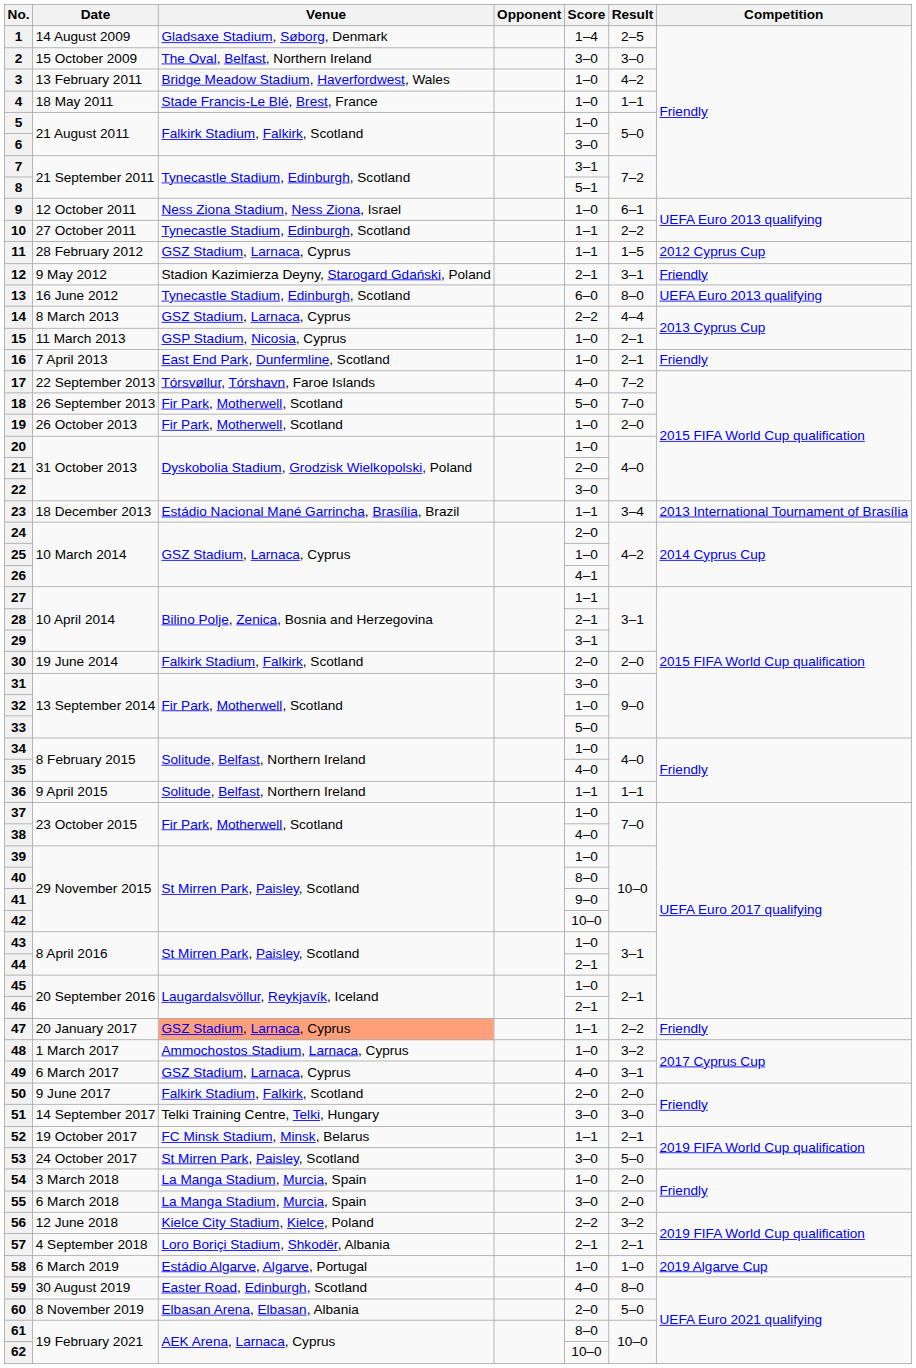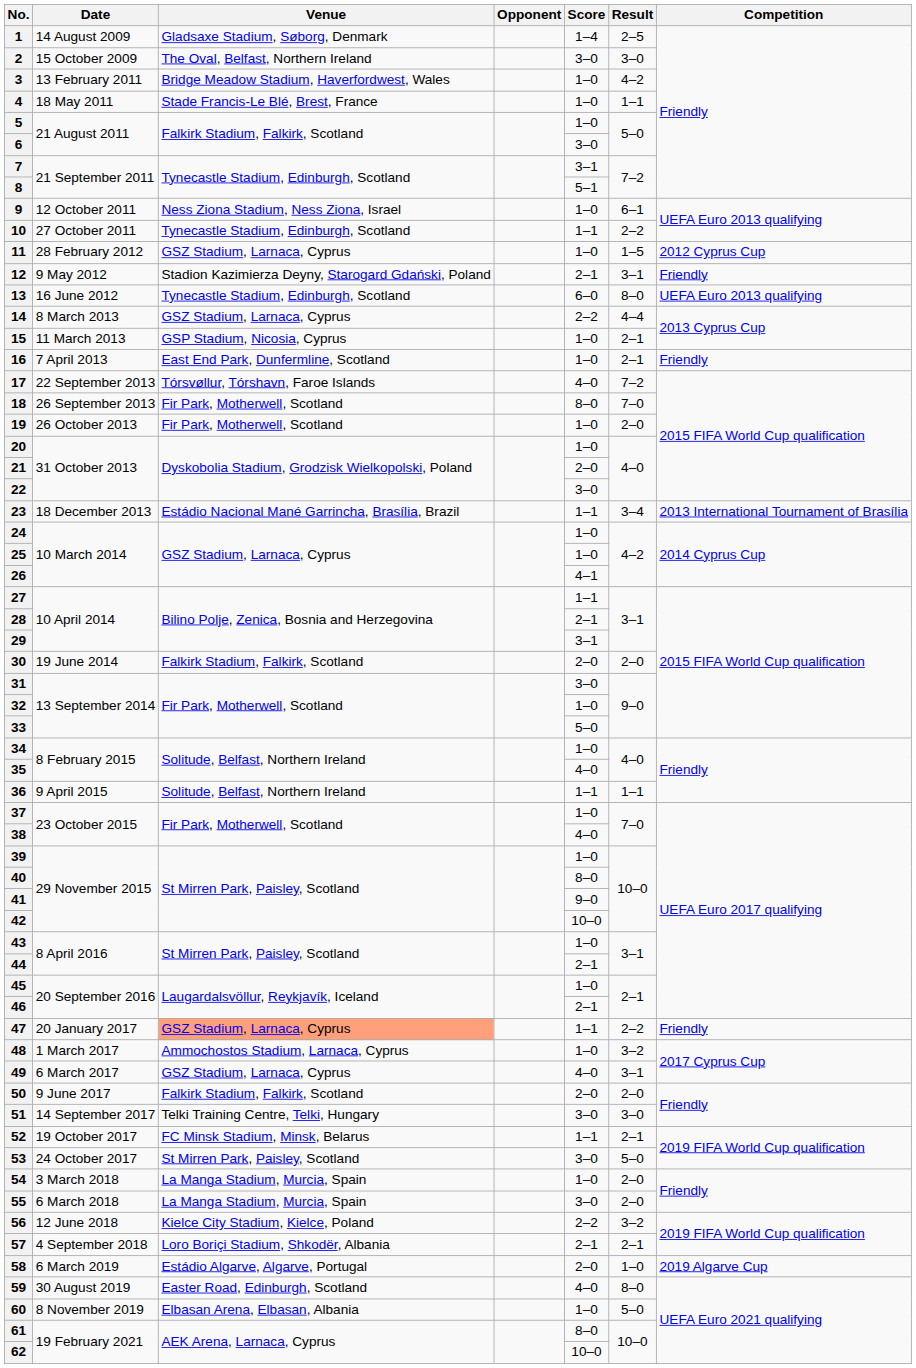 <table class="wikitable sortable plainrowheaders collapsible collapsed">
 <tr>
 <th scope="col">No.</th>
 <th scope="col" data-sort-type="date">Date</th>
 <th scope="col">Venue</th>
 <th scope="col">Opponent</th>
 <th scope="col" class="unsortable">Score</th>
 <th scope="col" class="unsortable">Result</th>
 <th scope="col">Competition</th>
 </tr>
 <tr>
 <th>1</th>
 <td>14 August 2009</td>
 <td><a href='#'>Gladsaxe Stadium</a>, <a href='#'>Søborg</a>, Denmark</td>
 <td></td>
 <td align="center">1–4</td>
 <td align="center">2–5</td>
 <td rowspan="8"><a href='#'>Friendly</a></td>
 </tr>
 <tr>
 <th>2</th>
 <td>15 October 2009</td>
 <td><a href='#'>The Oval</a>, <a href='#'>Belfast</a>, Northern Ireland</td>
 <td></td>
 <td align="center">3–0</td>
 <td align="center">3–0</td>
 </tr>
 <tr>
 <th>3</th>
 <td>13 February 2011</td>
 <td><a href='#'>Bridge Meadow Stadium</a>, <a href='#'>Haverfordwest</a>, Wales</td>
 <td></td>
 <td align="center">1–0</td>
 <td align="center">4–2</td>
 </tr>
 <tr>
 <th>4</th>
 <td>18 May 2011</td>
 <td><a href='#'>Stade Francis-Le Blé</a>, <a href='#'>Brest</a>, France</td>
 <td></td>
 <td align="center">1–0</td>
 <td align="center">1–1</td>
 </tr>
 <tr>
 <th>5</th>
 <td rowspan="2">21 August 2011</td>
 <td rowspan="2"><a href='#'>Falkirk Stadium</a>, <a href='#'>Falkirk</a>, Scotland</td>
 <td rowspan="2"></td>
 <td align="center">1–0</td>
 <td align="center" rowspan="2">5–0</td>
 </tr>
 <tr>
 <th>6</th>
 <td align="center">3–0</td>
 </tr>
 <tr>
 <th>7</th>
 <td rowspan="2">21 September 2011</td>
 <td rowspan="2"><a href='#'>Tynecastle Stadium</a>, <a href='#'>Edinburgh</a>, Scotland</td>
 <td rowspan="2"></td>
 <td align="center">3–1</td>
 <td align="center" rowspan="2">7–2</td>
 </tr>
 <tr>
 <th>8</th>
 <td align="center">5–1</td>
 </tr>
 <tr>
 <th>9</th>
 <td>12 October 2011</td>
 <td><a href='#'>Ness Ziona Stadium</a>, <a href='#'>Ness Ziona</a>, Israel</td>
 <td></td>
 <td align="center">1–0</td>
 <td align="center">6–1</td>
 <td rowspan="2"><a href='#'>UEFA Euro 2013 qualifying</a></td>
 </tr>
 <tr>
 <th>10</th>
 <td>27 October 2011</td>
 <td><a href='#'>Tynecastle Stadium</a>, <a href='#'>Edinburgh</a>, Scotland</td>
 <td></td>
 <td align="center">1–1</td>
 <td align="center">2–2</td>
 </tr>
 <tr>
 <th>11</th>
 <td>28 February 2012</td>
 <td><a href='#'>GSZ Stadium</a>, <a href='#'>Larnaca</a>, Cyprus</td>
 <td></td>
-<td align="center">1–1</td>
+<td align="center">1–0</td>
 <td align="center">1–5</td>
 <td><a href='#'>2012 Cyprus Cup</a></td>
 </tr>
 <tr>
 <th>12</th>
 <td>9 May 2012</td>
 <td>Stadion Kazimierza Deyny, <a href='#'>Starogard Gdański</a>, Poland</td>
 <td></td>
 <td align="center">2–1</td>
 <td align="center">3–1</td>
 <td><a href='#'>Friendly</a></td>
 </tr>
 <tr>
 <th>13</th>
 <td>16 June 2012</td>
 <td><a href='#'>Tynecastle Stadium</a>, <a href='#'>Edinburgh</a>, Scotland</td>
 <td></td>
 <td align="center">6–0</td>
 <td align="center">8–0</td>
 <td><a href='#'>UEFA Euro 2013 qualifying</a></td>
 </tr>
 <tr>
 <th>14</th>
 <td>8 March 2013</td>
 <td><a href='#'>GSZ Stadium</a>, <a href='#'>Larnaca</a>, Cyprus</td>
 <td></td>
 <td align="center">2–2</td>
 <td align="center">4–4</td>
 <td rowspan="2"><a href='#'>2013 Cyprus Cup</a></td>
 </tr>
 <tr>
 <th>15</th>
 <td>11 March 2013</td>
 <td><a href='#'>GSP Stadium</a>, <a href='#'>Nicosia</a>, Cyprus</td>
 <td></td>
 <td align="center">1–0</td>
 <td align="center">2–1</td>
 </tr>
 <tr>
 <th>16</th>
 <td>7 April 2013</td>
 <td><a href='#'>East End Park</a>, <a href='#'>Dunfermline</a>, Scotland</td>
 <td></td>
 <td align="center">1–0</td>
 <td align="center">2–1</td>
 <td><a href='#'>Friendly</a></td>
 </tr>
 <tr>
 <th>17</th>
 <td>22 September 2013</td>
 <td><a href='#'>Tórsvøllur</a>, <a href='#'>Tórshavn</a>, Faroe Islands</td>
 <td></td>
 <td align="center">4–0</td>
 <td align="center">7–2</td>
 <td rowspan="6"><a href='#'>2015 FIFA World Cup qualification</a></td>
 </tr>
 <tr>
 <th>18</th>
 <td>26 September 2013</td>
 <td><a href='#'>Fir Park</a>, <a href='#'>Motherwell</a>, Scotland</td>
 <td></td>
-<td align="center">5–0</td>
+<td align="center">8–0</td>
 <td align="center">7–0</td>
 </tr>
 <tr>
 <th>19</th>
 <td>26 October 2013</td>
 <td><a href='#'>Fir Park</a>, <a href='#'>Motherwell</a>, Scotland</td>
 <td></td>
 <td align="center">1–0</td>
 <td align="center">2–0</td>
 </tr>
 <tr>
 <th>20</th>
 <td rowspan="3">31 October 2013</td>
 <td rowspan="3"><a href='#'>Dyskobolia Stadium</a>, <a href='#'>Grodzisk Wielkopolski</a>, Poland</td>
 <td rowspan="3"></td>
 <td align="center">1–0</td>
 <td align="center" rowspan="3">4–0</td>
 </tr>
 <tr>
 <th>21</th>
 <td align="center">2–0</td>
 </tr>
 <tr>
 <th>22</th>
 <td align="center">3–0</td>
 </tr>
 <tr>
 <th>23</th>
 <td>18 December 2013</td>
 <td><a href='#'>Estádio Nacional Mané Garrincha</a>, <a href='#'>Brasília</a>, Brazil</td>
 <td></td>
 <td align="center">1–1</td>
 <td align="center">3–4</td>
 <td><a href='#'>2013 International Tournament of Brasília</a></td>
 </tr>
 <tr>
 <th>24</th>
 <td rowspan="3">10 March 2014</td>
 <td rowspan="3"><a href='#'>GSZ Stadium</a>, <a href='#'>Larnaca</a>, Cyprus</td>
 <td rowspan="3"></td>
-<td align="center">2–0</td>
+<td align="center">1–0</td>
 <td rowspan="3" align="center">4–2</td>
 <td rowspan="3"><a href='#'>2014 Cyprus Cup</a></td>
 </tr>
 <tr>
 <th>25</th>
 <td align="center">1–0</td>
 </tr>
 <tr>
 <th>26</th>
 <td align="center">4–1</td>
 </tr>
 <tr>
 <th>27</th>
 <td rowspan="3">10 April 2014</td>
 <td rowspan="3"><a href='#'>Bilino Polje</a>, <a href='#'>Zenica</a>, Bosnia and Herzegovina</td>
 <td rowspan="3"></td>
 <td align="center">1–1</td>
 <td rowspan="3" align="center">3–1</td>
 <td rowspan="7"><a href='#'>2015 FIFA World Cup qualification</a></td>
 </tr>
 <tr>
 <th>28</th>
 <td align="center">2–1</td>
 </tr>
 <tr>
 <th>29</th>
 <td align="center">3–1</td>
 </tr>
 <tr>
 <th>30</th>
 <td>19 June 2014</td>
 <td><a href='#'>Falkirk Stadium</a>, <a href='#'>Falkirk</a>, Scotland</td>
 <td></td>
 <td align="center">2–0</td>
 <td align="center">2–0</td>
 </tr>
 <tr>
 <th>31</th>
 <td rowspan="3">13 September 2014</td>
 <td rowspan="3"><a href='#'>Fir Park</a>, <a href='#'>Motherwell</a>, Scotland</td>
 <td rowspan="3"></td>
 <td align="center">3–0</td>
 <td rowspan="3" align="center">9–0</td>
 </tr>
 <tr>
 <th>32</th>
 <td align="center">1–0</td>
 </tr>
 <tr>
 <th>33</th>
 <td align="center">5–0</td>
 </tr>
 <tr>
 <th>34</th>
 <td rowspan="2">8 February 2015</td>
 <td rowspan="2"><a href='#'>Solitude</a>, <a href='#'>Belfast</a>, Northern Ireland</td>
 <td rowspan="2"></td>
 <td align="center">1–0</td>
 <td rowspan="2" align="center">4–0</td>
 <td rowspan="3"><a href='#'>Friendly</a></td>
 </tr>
 <tr>
 <th>35</th>
 <td align="center">4–0</td>
 </tr>
 <tr>
 <th>36</th>
 <td>9 April 2015</td>
 <td><a href='#'>Solitude</a>, <a href='#'>Belfast</a>, Northern Ireland</td>
 <td></td>
 <td align="center">1–1</td>
 <td align="center">1–1</td>
 </tr>
 <tr>
 <th>37</th>
 <td rowspan="2">23 October 2015</td>
 <td rowspan="2"><a href='#'>Fir Park</a>, <a href='#'>Motherwell</a>, Scotland</td>
 <td rowspan="2"></td>
 <td align="center">1–0</td>
 <td rowspan="2" align="center">7–0</td>
 <td rowspan="10"><a href='#'>UEFA Euro 2017 qualifying</a></td>
 </tr>
 <tr>
 <th>38</th>
 <td align="center">4–0</td>
 </tr>
 <tr>
 <th>39</th>
 <td rowspan="4">29 November 2015</td>
 <td rowspan="4"><a href='#'>St Mirren Park</a>, <a href='#'>Paisley</a>, Scotland</td>
 <td rowspan="4"></td>
 <td align="center">1–0</td>
 <td rowspan="4" align="center">10–0</td>
 </tr>
 <tr>
 <th>40</th>
 <td align="center">8–0</td>
 </tr>
 <tr>
 <th>41</th>
 <td align="center">9–0</td>
 </tr>
 <tr>
 <th>42</th>
 <td align="center">10–0</td>
 </tr>
 <tr>
 <th>43</th>
 <td rowspan="2">8 April 2016</td>
 <td rowspan="2"><a href='#'>St Mirren Park</a>, <a href='#'>Paisley</a>, Scotland</td>
 <td rowspan="2"></td>
 <td align="center">1–0</td>
 <td rowspan="2" align="center">3–1</td>
 </tr>
 <tr>
 <th>44</th>
 <td align="center">2–1</td>
 </tr>
 <tr>
 <th>45</th>
 <td rowspan="2">20 September 2016</td>
 <td rowspan="2"><a href='#'>Laugardalsvöllur</a>, <a href='#'>Reykjavík</a>, Iceland</td>
 <td rowspan="2"></td>
 <td align="center">1–0</td>
 <td rowspan="2" align="center">2–1</td>
 </tr>
 <tr>
 <th>46</th>
 <td align="center">2–1</td>
 </tr>
 <tr>
 <th>47</th>
 <td>20 January 2017</td>
 <td style="background: lightsalmon;"><a href='#'>GSZ Stadium</a>, <a href='#'>Larnaca</a>, Cyprus</td>
 <td></td>
 <td align="center">1–1</td>
 <td align="center">2–2</td>
 <td><a href='#'>Friendly</a></td>
 </tr>
 <tr>
 <th>48</th>
 <td>1 March 2017</td>
 <td><a href='#'>Ammochostos Stadium</a>, <a href='#'>Larnaca</a>, Cyprus</td>
 <td></td>
 <td align="center">1–0</td>
 <td align="center">3–2</td>
 <td rowspan="2"><a href='#'>2017 Cyprus Cup</a></td>
 </tr>
 <tr>
 <th>49</th>
 <td>6 March 2017</td>
 <td><a href='#'>GSZ Stadium</a>, <a href='#'>Larnaca</a>, Cyprus</td>
 <td></td>
 <td align="center">4–0</td>
 <td align="center">3–1</td>
 </tr>
 <tr>
 <th>50</th>
 <td>9 June 2017</td>
 <td><a href='#'>Falkirk Stadium</a>, <a href='#'>Falkirk</a>, Scotland</td>
 <td></td>
 <td align="center">2–0</td>
 <td align="center">2–0</td>
 <td rowspan="2"><a href='#'>Friendly</a></td>
 </tr>
 <tr>
 <th>51</th>
 <td>14 September 2017</td>
 <td>Telki Training Centre, <a href='#'>Telki</a>, Hungary</td>
 <td></td>
 <td align="center">3–0</td>
 <td align="center">3–0</td>
 </tr>
 <tr>
 <th>52</th>
 <td>19 October 2017</td>
 <td><a href='#'>FC Minsk Stadium</a>, <a href='#'>Minsk</a>, Belarus</td>
 <td></td>
 <td align="center">1–1</td>
 <td align="center">2–1</td>
 <td rowspan="2"><a href='#'>2019 FIFA World Cup qualification</a></td>
 </tr>
 <tr>
 <th>53</th>
 <td>24 October 2017</td>
 <td><a href='#'>St Mirren Park</a>, <a href='#'>Paisley</a>, Scotland</td>
 <td></td>
 <td align="center">3–0</td>
 <td align="center">5–0</td>
 </tr>
 <tr>
 <th>54</th>
 <td>3 March 2018</td>
 <td><a href='#'>La Manga Stadium</a>, <a href='#'>Murcia</a>, Spain</td>
 <td></td>
 <td align="center">1–0</td>
 <td align="center">2–0</td>
 <td rowspan="2"><a href='#'>Friendly</a></td>
 </tr>
 <tr>
 <th>55</th>
 <td>6 March 2018</td>
 <td><a href='#'>La Manga Stadium</a>, <a href='#'>Murcia</a>, Spain</td>
 <td></td>
 <td align="center">3–0</td>
 <td align="center">2–0</td>
 </tr>
 <tr>
 <th>56</th>
 <td>12 June 2018</td>
 <td><a href='#'>Kielce City Stadium</a>, <a href='#'>Kielce</a>, Poland</td>
 <td></td>
 <td align="center">2–2</td>
 <td align="center">3–2</td>
 <td rowspan="2"><a href='#'>2019 FIFA World Cup qualification</a></td>
 </tr>
 <tr>
 <th>57</th>
 <td>4 September 2018</td>
 <td><a href='#'>Loro Boriçi Stadium</a>, <a href='#'>Shkodër</a>, Albania</td>
 <td></td>
 <td align="center">2–1</td>
 <td align="center">2–1</td>
 </tr>
 <tr>
 <th>58</th>
 <td>6 March 2019</td>
 <td><a href='#'>Estádio Algarve</a>, <a href='#'>Algarve</a>, Portugal</td>
 <td></td>
-<td align="center">1–0</td>
+<td align="center">2–0</td>
 <td align="center">1–0</td>
 <td><a href='#'>2019 Algarve Cup</a></td>
 </tr>
 <tr>
 <th>59</th>
 <td>30 August 2019</td>
 <td><a href='#'>Easter Road</a>, <a href='#'>Edinburgh</a>, Scotland</td>
 <td></td>
 <td align="center">4–0</td>
 <td align="center">8–0</td>
 <td rowspan="4"><a href='#'>UEFA Euro 2021 qualifying</a></td>
 </tr>
 <tr>
 <th>60</th>
 <td>8 November 2019</td>
 <td><a href='#'>Elbasan Arena</a>, <a href='#'>Elbasan</a>, Albania</td>
 <td></td>
-<td align="center">2–0</td>
+<td align="center">1–0</td>
 <td align="center">5–0</td>
 </tr>
 <tr>
 <th>61</th>
 <td rowspan="2">19 February 2021</td>
 <td rowspan="2"><a href='#'>AEK Arena</a>, <a href='#'>Larnaca</a>, Cyprus</td>
 <td rowspan="2"></td>
 <td align="center">8–0</td>
 <td rowspan="2" align="center">10–0</td>
 </tr>
 <tr>
 <th>62</th>
 <td align="center">10–0</td>
 </tr>
 </table>
